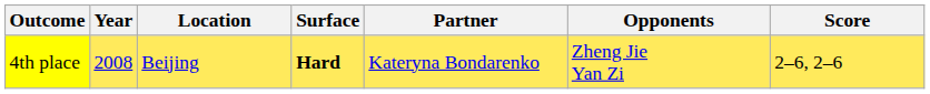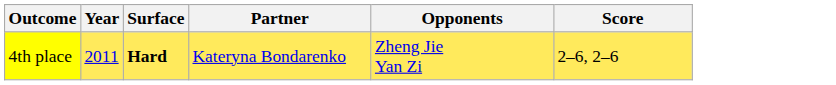 <table class="sortable wikitable">
 <tr>
 <th>Outcome</th>
 <th>Year</th>
-<th width=120>Location</th>
 <th>Surface</th>
 <th width=160>Partner</th>
 <th width=160>Opponents</th>
 <th width=120>Score</th>
 </tr>
 <tr bgcolor=FFEA5C>
 <td bgcolor=yellow>4th place</td>
-<td><a href='#'>2008</a></td>
-<td><a href='#'>Beijing</a></td>
+<td><a href='#'>2011</a></td>
 <td><strong>Hard</strong></td>
 <td> <a href='#'>Kateryna Bondarenko</a></td>
 <td> <a href='#'>Zheng Jie</a><br> <a href='#'>Yan Zi</a></td>
 <td>2–6, 2–6</td>
 </tr>
 </table>
